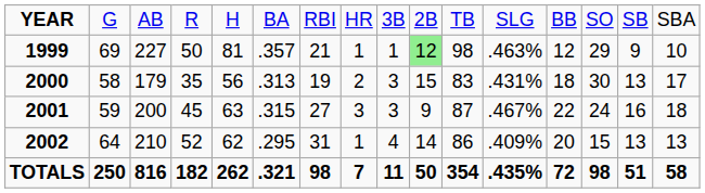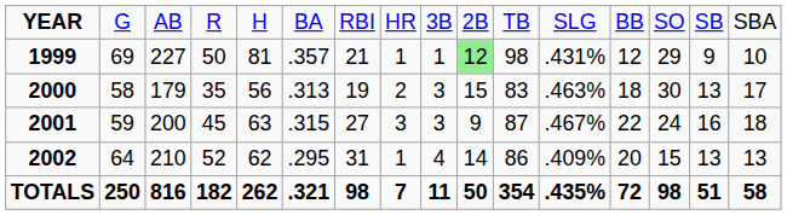 <table class="wikitable">
 <tr align=center>
 <td><strong>YEAR</strong></td>
 <td><a href='#'>G</a></td>
 <td><a href='#'>AB</a></td>
 <td><a href='#'>R</a></td>
 <td><a href='#'>H</a></td>
 <td><a href='#'>BA</a></td>
 <td><a href='#'>RBI</a></td>
 <td><a href='#'>HR</a></td>
 <td><a href='#'>3B</a></td>
 <td><a href='#'>2B</a></td>
 <td><a href='#'>TB</a></td>
 <td><a href='#'>SLG</a></td>
 <td><a href='#'>BB</a></td>
 <td><a href='#'>SO</a></td>
 <td><a href='#'>SB</a></td>
 <td>SBA</td>
 </tr>
 <tr align=center>
 <td><strong>1999</strong></td>
 <td>69</td>
 <td>227</td>
 <td>50</td>
 <td>81</td>
 <td>.357</td>
 <td>21</td>
 <td>1</td>
 <td>1</td>
 <td style="background: lightgreen;">12</td>
 <td>98</td>
-<td>.463%</td>
+<td>.431%</td>
 <td>12</td>
 <td>29</td>
 <td>9</td>
 <td>10</td>
 </tr>
 <tr align=center>
 <td><strong>2000</strong></td>
 <td>58</td>
 <td>179</td>
 <td>35</td>
 <td>56</td>
 <td>.313</td>
 <td>19</td>
 <td>2</td>
 <td>3</td>
 <td>15</td>
 <td>83</td>
-<td>.431%</td>
+<td>.463%</td>
 <td>18</td>
 <td>30</td>
 <td>13</td>
 <td>17</td>
 </tr>
 <tr align=center>
 <td><strong>2001</strong></td>
 <td>59</td>
 <td>200</td>
 <td>45</td>
 <td>63</td>
 <td>.315</td>
 <td>27</td>
 <td>3</td>
 <td>3</td>
 <td>9</td>
 <td>87</td>
 <td>.467%</td>
 <td>22</td>
 <td>24</td>
 <td>16</td>
 <td>18</td>
 </tr>
 <tr align=center>
 <td><strong>2002</strong></td>
 <td>64</td>
 <td>210</td>
 <td>52</td>
 <td>62</td>
 <td>.295</td>
 <td>31</td>
 <td>1</td>
 <td>4</td>
 <td>14</td>
 <td>86</td>
 <td>.409%</td>
 <td>20</td>
 <td>15</td>
 <td>13</td>
 <td>13</td>
 </tr>
 <tr align=center>
 <td><strong>TOTALS</strong></td>
 <td><strong>250</strong></td>
 <td><strong>816</strong></td>
 <td><strong>182</strong></td>
 <td><strong>262</strong></td>
 <td><strong>.321</strong></td>
 <td><strong>98</strong></td>
 <td><strong>7</strong></td>
 <td><strong>11</strong></td>
 <td><strong>50</strong></td>
 <td><strong>354</strong></td>
 <td><strong>.435%</strong></td>
 <td><strong>72</strong></td>
 <td><strong>98</strong></td>
 <td><strong>51</strong></td>
 <td><strong>58</strong></td>
 </tr>
 </table>
